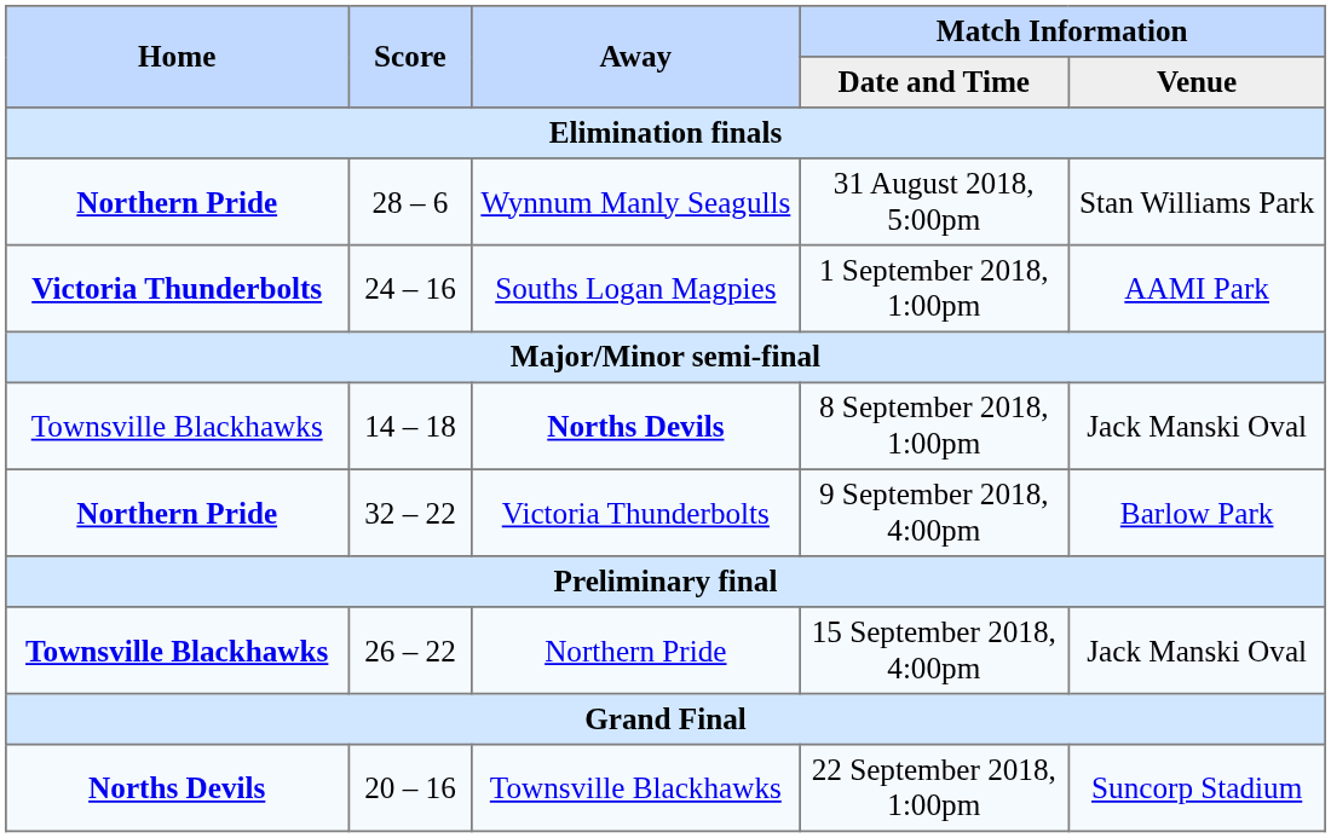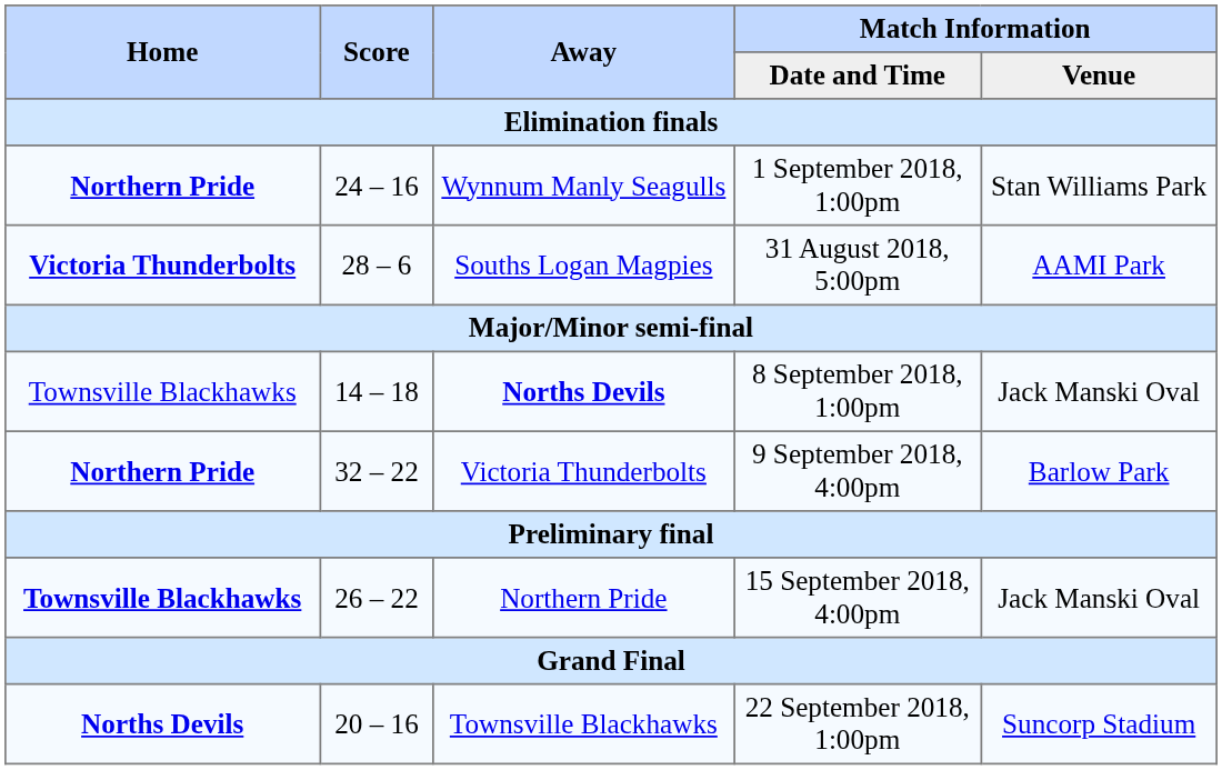 <table border="1" cellpadding="3" cellspacing="0" style="border-collapse:collapse; font-size:90%; text-align:center; width:100%;">
 <tr style="background:#c1d8ff;">
 <th rowspan=2 width=12%>Home</th>
 <th rowspan=2 width=3%>Score</th>
 <th rowspan=2 width=12%>Away</th>
 <th colspan=5>Match Information</th>
 </tr>
 <tr bgcolor=#EFEFEF>
 <th width=10%>Date and Time</th>
 <th width=10%>Venue</th>
 </tr>
 <tr style="background:#d0e7ff;">
 <td colspan=5><strong>Elimination finals</strong></td>
 </tr>
 <tr style="background:#f5faff;">
 <td> <strong><a href='#'>Northern Pride</a></strong></td>
-<td>28 – 6</td>
+<td>24 – 16</td>
 <td> <a href='#'>Wynnum Manly Seagulls</a></td>
-<td>31 August 2018, 5:00pm</td>
+<td>1 September 2018, 1:00pm</td>
 <td>Stan Williams Park</td>
 </tr>
 <tr style="background:#f5faff;">
 <td> <strong><a href='#'>Victoria Thunderbolts</a></strong></td>
-<td>24 – 16</td>
+<td>28 – 6</td>
 <td> <a href='#'>Souths Logan Magpies</a></td>
-<td>1 September 2018, 1:00pm</td>
+<td>31 August 2018, 5:00pm</td>
 <td><a href='#'>AAMI Park</a></td>
 </tr>
 <tr style="background:#d0e7ff;">
 <td colspan=5><strong>Major/Minor semi-final</strong></td>
 </tr>
 <tr style="background:#f5faff;">
 <td> <a href='#'>Townsville Blackhawks</a></td>
 <td>14 – 18</td>
 <td> <strong><a href='#'>Norths Devils</a></strong></td>
 <td>8 September 2018, 1:00pm</td>
 <td>Jack Manski Oval</td>
 </tr>
 <tr style="background:#f5faff;">
 <td> <strong><a href='#'>Northern Pride</a></strong></td>
 <td>32 – 22</td>
 <td> <a href='#'>Victoria Thunderbolts</a></td>
 <td>9 September 2018, 4:00pm</td>
 <td><a href='#'>Barlow Park</a></td>
 </tr>
 <tr style="background:#d0e7ff;">
 <td colspan=5><strong>Preliminary final</strong></td>
 </tr>
 <tr style="background:#f5faff;">
 <td> <strong><a href='#'>Townsville Blackhawks</a></strong></td>
 <td>26 – 22</td>
 <td> <a href='#'>Northern Pride</a></td>
 <td>15 September 2018, 4:00pm</td>
 <td>Jack Manski Oval</td>
 </tr>
 <tr style="background:#d0e7ff;">
 <td colspan=5><strong>Grand Final</strong></td>
 </tr>
 <tr style="background:#f5faff;">
 <td> <strong><a href='#'>Norths Devils</a></strong></td>
 <td>20 – 16</td>
 <td> <a href='#'>Townsville Blackhawks</a></td>
 <td>22 September 2018, 1:00pm</td>
 <td><a href='#'>Suncorp Stadium</a></td>
 </tr>
 </table>
